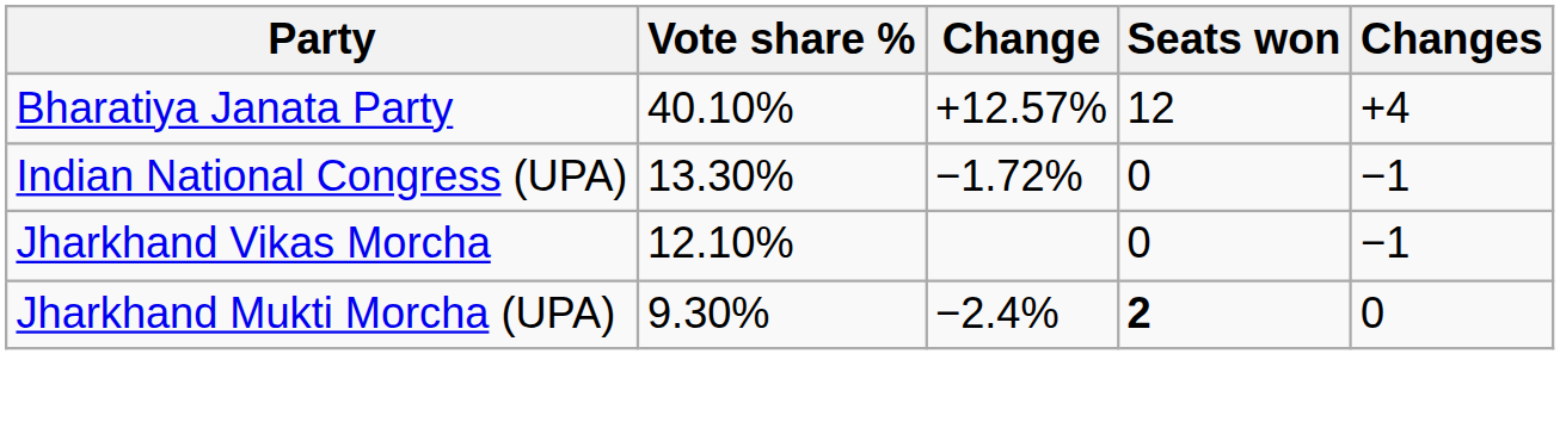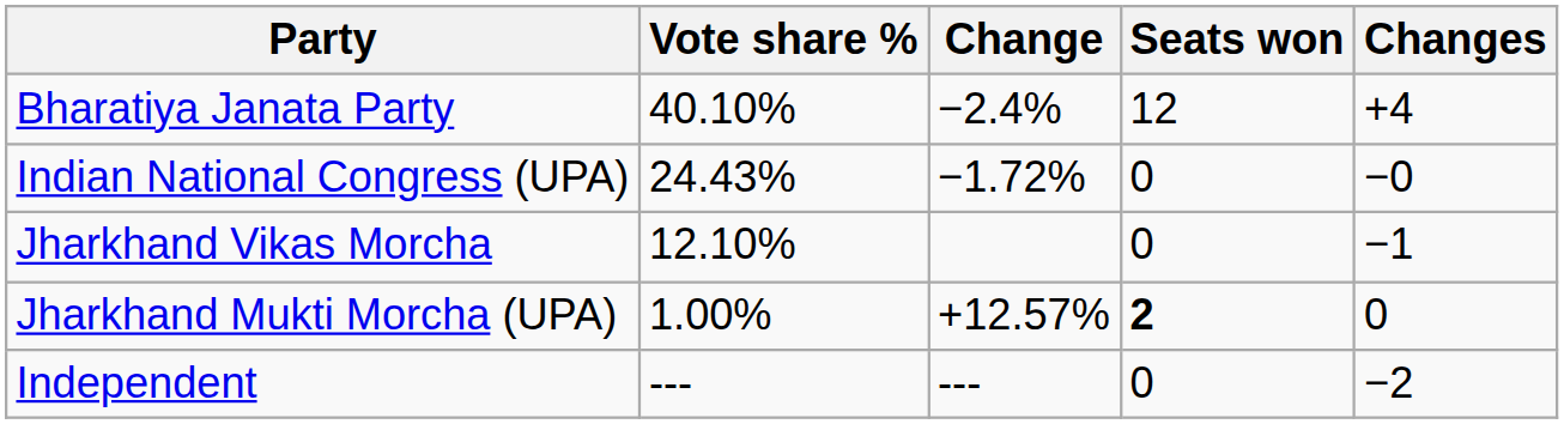 <table class="wikitable sortable">
 <tr>
 <th>Party</th>
 <th>Vote share %</th>
 <th>Change</th>
 <th>Seats won</th>
 <th>Changes</th>
 </tr>
 <tr>
 <td><a href='#'>Bharatiya Janata Party</a></td>
 <td>40.10%</td>
-<td>+12.57%</td>
+<td>−2.4%</td>
 <td>12</td>
 <td>+4</td>
 </tr>
 <tr>
 <td><a href='#'>Indian National Congress</a> (UPA)</td>
-<td>13.30%</td>
+<td>24.43%</td>
 <td>−1.72%</td>
 <td>0</td>
-<td>−1</td>
+<td>−0</td>
 </tr>
 <tr>
 <td><a href='#'>Jharkhand Vikas Morcha</a></td>
 <td>12.10%</td>
 <td></td>
 <td>0</td>
 <td>−1</td>
 </tr>
 <tr>
 <td><a href='#'>Jharkhand Mukti Morcha</a> (UPA)</td>
-<td>9.30%</td>
-<td>−2.4%</td>
+<td>1.00%</td>
+<td>+12.57%</td>
 <td><strong>2</strong></td>
 <td>0</td>
 </tr>
+<tr>
+<td><a href='#'>Independent</a></td>
+<td>---</td>
+<td>---</td>
+<td>0</td>
+<td>−2</td>
+</tr>
 </table>
